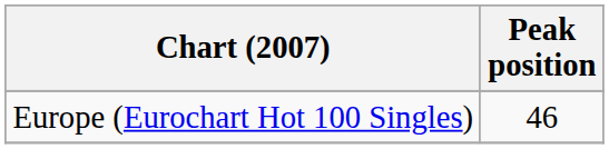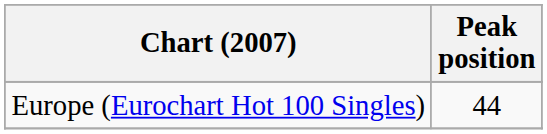 <table class="wikitable sortable">
 <tr>
 <th>Chart (2007)</th>
 <th>Peak<br>position</th>
 </tr>
 <tr>
 </tr>
 <tr>
 <td>Europe (<a href='#'>Eurochart Hot 100 Singles</a>)</td>
-<td align="center">46</td>
+<td align="center">44</td>
 </tr>
 <tr>
 </tr>
 <tr>
 </tr>
 </table>
